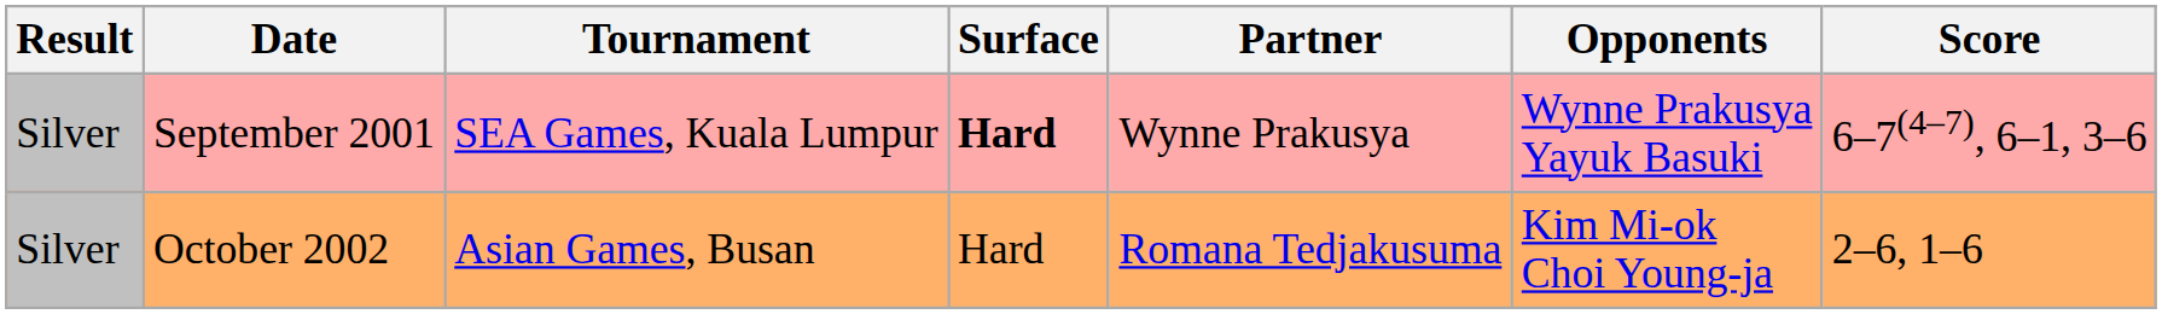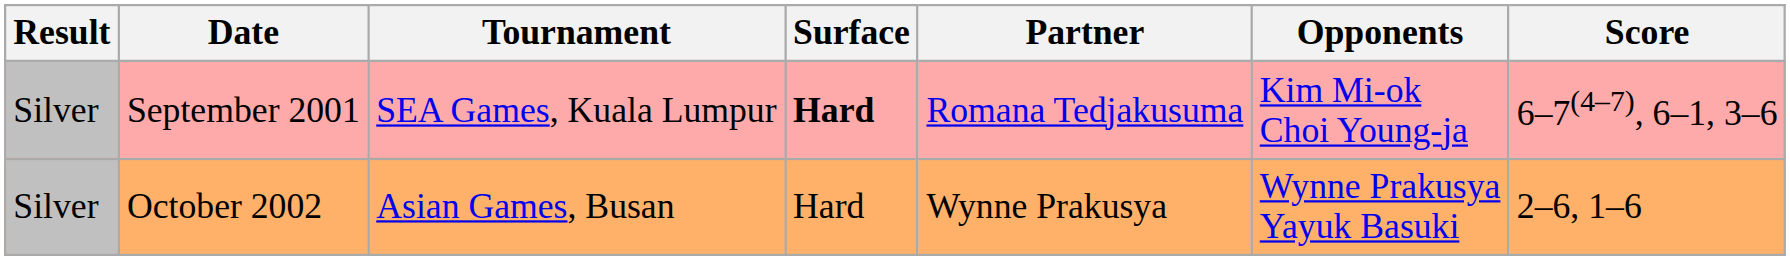 <table class="sortable wikitable">
 <tr>
 <th>Result</th>
 <th>Date</th>
 <th>Tournament</th>
 <th>Surface</th>
 <th>Partner</th>
 <th>Opponents</th>
 <th class="unsortable">Score</th>
 </tr>
 <tr style="background:#FFAAAA">
 <td style="background:silver;">Silver</td>
 <td>September 2001</td>
 <td style="background:#FFAAAA"><a href='#'>SEA Games</a>, Kuala Lumpur</td>
 <td><strong>Hard</strong></td>
-<td> Wynne Prakusya</td>
-<td> <a href='#'>Wynne Prakusya</a> <br>  <a href='#'>Yayuk Basuki</a></td>
+<td> <a href='#'>Romana Tedjakusuma</a></td>
+<td> <a href='#'>Kim Mi-ok</a> <br>  <a href='#'>Choi Young-ja</a></td>
 <td>6–7<sup>(4–7)</sup>, 6–1, 3–6</td>
 </tr>
 <tr style="background:#FFB069">
 <td style="background:silver;">Silver</td>
 <td>October 2002</td>
 <td style="background:#FFB069"><a href='#'>Asian Games</a>, Busan</td>
 <td>Hard</td>
-<td> <a href='#'>Romana Tedjakusuma</a></td>
-<td> <a href='#'>Kim Mi-ok</a> <br>  <a href='#'>Choi Young-ja</a></td>
+<td> Wynne Prakusya</td>
+<td> <a href='#'>Wynne Prakusya</a> <br>  <a href='#'>Yayuk Basuki</a></td>
 <td>2–6, 1–6</td>
 </tr>
 </table>
